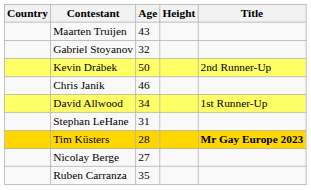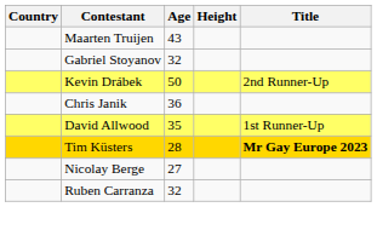 <table class="sortable wikitable">
 <tr>
 <th>Country</th>
 <th>Contestant</th>
 <th>Age</th>
 <th>Height</th>
 <th>Title</th>
 </tr>
 <tr>
 <td><strong></strong></td>
 <td>Maarten Truijen</td>
 <td>43</td>
 <td></td>
 <td></td>
 </tr>
 <tr>
 <td><strong></strong></td>
 <td>Gabriel Stoyanov</td>
 <td>32</td>
 <td></td>
 <td></td>
 </tr>
 <tr style="background:#FFFF66">
 <td><strong></strong></td>
 <td>Kevin Drábek</td>
 <td>50</td>
 <td></td>
 <td>2nd Runner-Up</td>
 </tr>
 <tr>
 <td><strong></strong></td>
 <td>Chris Janik</td>
-<td>46</td>
+<td>36</td>
 <td></td>
 <td></td>
 </tr>
 <tr style="background:#FFFF66">
 <td><strong></strong></td>
 <td>David Allwood</td>
-<td>34</td>
+<td>35</td>
 <td></td>
 <td>1st Runner-Up</td>
-</tr>
-<tr>
-<td><strong></strong></td>
-<td>Stephan LeHane</td>
-<td>31</td>
-<td></td>
-<td></td>
 </tr>
 <tr style="background:gold">
 <td><strong></strong></td>
 <td>Tim Küsters</td>
 <td>28</td>
 <td></td>
 <td><strong>Mr Gay Europe 2023</strong></td>
 </tr>
 <tr>
 <td><strong></strong></td>
 <td>Nicolay Berge</td>
 <td>27</td>
 <td></td>
 <td></td>
 </tr>
 <tr>
 <td><strong></strong></td>
 <td>Ruben Carranza</td>
-<td>35</td>
+<td>32</td>
 <td></td>
 <td></td>
 </tr>
 </table>
